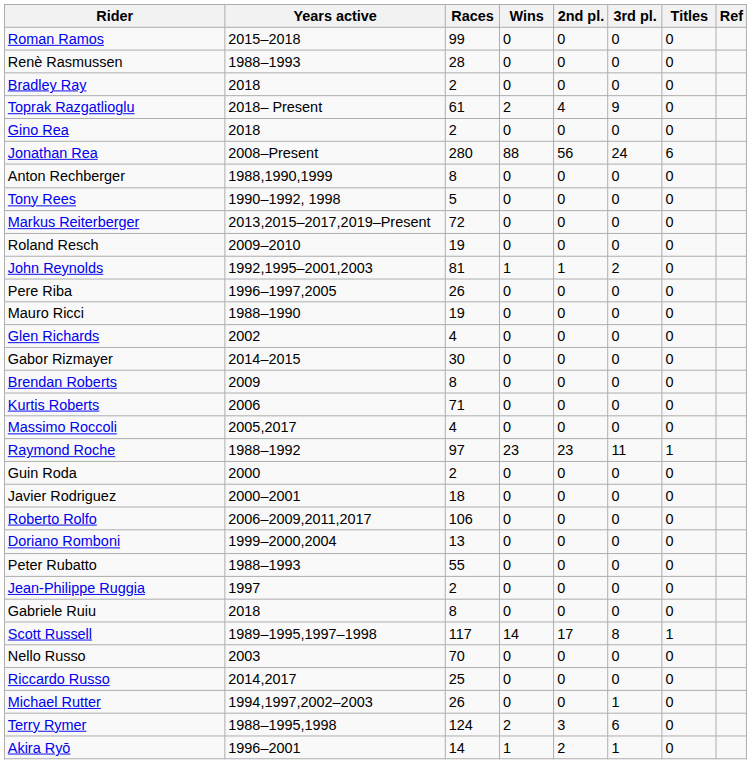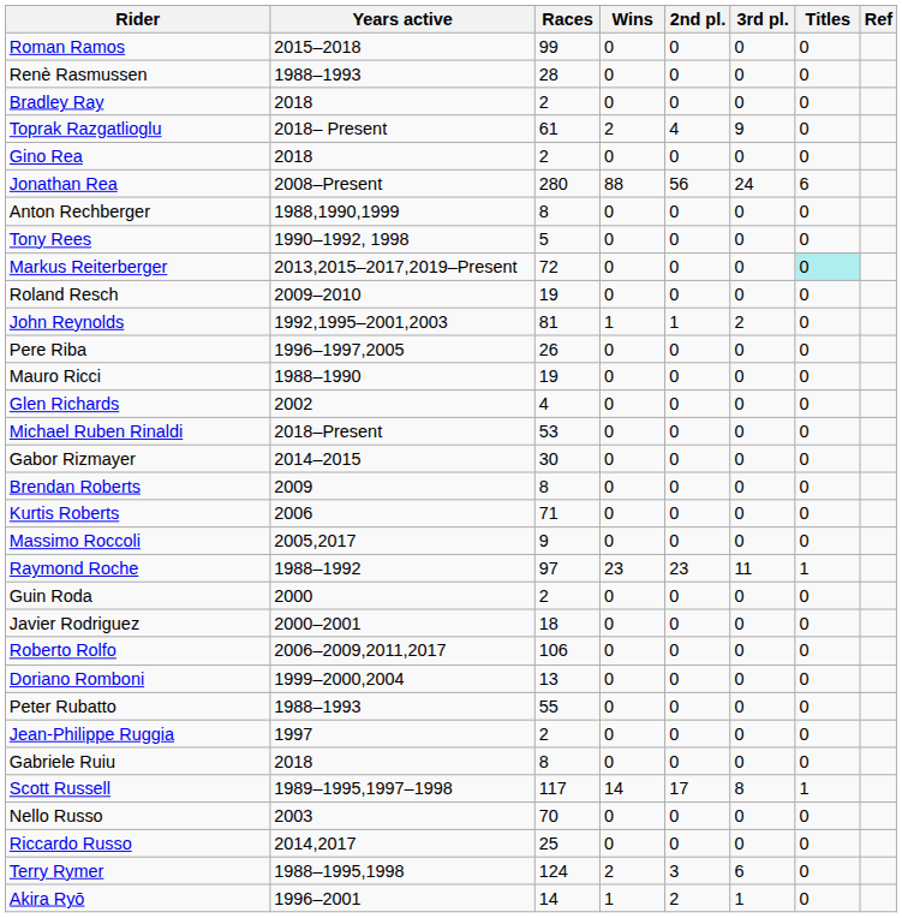 <table class="wikitable" style="font-size:95%;">
 <tr>
 <th width="225">Rider</th>
 <th width="225">Years active</th>
 <th width="50">Races</th>
 <th width="50">Wins</th>
 <th width="50">2nd pl.</th>
 <th width="50">3rd pl.</th>
 <th width="50">Titles</th>
 <th>Ref</th>
 </tr>
 <tr>
 <td> <a href='#'>Roman Ramos</a></td>
 <td>2015–2018</td>
 <td>99</td>
 <td>0</td>
 <td>0</td>
 <td>0</td>
 <td>0</td>
 <td></td>
 </tr>
 <tr>
 <td> Renè Rasmussen</td>
 <td>1988–1993</td>
 <td>28</td>
 <td>0</td>
 <td>0</td>
 <td>0</td>
 <td>0</td>
 <td></td>
 </tr>
 <tr>
 <td> <a href='#'>Bradley Ray</a></td>
 <td>2018</td>
 <td>2</td>
 <td>0</td>
 <td>0</td>
 <td>0</td>
 <td>0</td>
 <td></td>
 </tr>
 <tr>
 <td> <a href='#'>Toprak Razgatlioglu</a></td>
 <td>2018– Present</td>
 <td>61</td>
 <td>2</td>
 <td>4</td>
 <td>9</td>
 <td>0</td>
 <td></td>
 </tr>
 <tr>
 <td> <a href='#'>Gino Rea</a></td>
 <td>2018</td>
 <td>2</td>
 <td>0</td>
 <td>0</td>
 <td>0</td>
 <td>0</td>
 <td></td>
 </tr>
 <tr>
 <td> <a href='#'>Jonathan Rea</a></td>
 <td>2008–Present</td>
 <td>280</td>
 <td>88</td>
 <td>56</td>
 <td>24</td>
 <td>6</td>
 <td></td>
 </tr>
 <tr>
 <td> Anton Rechberger</td>
 <td>1988,1990,1999</td>
 <td>8</td>
 <td>0</td>
 <td>0</td>
 <td>0</td>
 <td>0</td>
 <td></td>
 </tr>
 <tr>
 <td> <a href='#'>Tony Rees</a></td>
 <td>1990–1992, 1998</td>
 <td>5</td>
 <td>0</td>
 <td>0</td>
 <td>0</td>
 <td>0</td>
 <td></td>
 </tr>
 <tr>
 <td> <a href='#'>Markus Reiterberger</a></td>
 <td>2013,2015–2017,2019–Present</td>
 <td>72</td>
 <td>0</td>
 <td>0</td>
 <td>0</td>
-<td>0</td>
+<td style="background: paleturquoise;">0</td>
 <td></td>
 </tr>
 <tr>
 <td> Roland Resch</td>
 <td>2009–2010</td>
 <td>19</td>
 <td>0</td>
 <td>0</td>
 <td>0</td>
 <td>0</td>
 <td></td>
 </tr>
 <tr>
 <td> <a href='#'>John Reynolds</a></td>
 <td>1992,1995–2001,2003</td>
 <td>81</td>
 <td>1</td>
 <td>1</td>
 <td>2</td>
 <td>0</td>
 <td></td>
 </tr>
 <tr>
 <td> Pere Riba</td>
 <td>1996–1997,2005</td>
 <td>26</td>
 <td>0</td>
 <td>0</td>
 <td>0</td>
 <td>0</td>
 <td></td>
 </tr>
 <tr>
 <td> Mauro Ricci</td>
 <td>1988–1990</td>
 <td>19</td>
 <td>0</td>
 <td>0</td>
 <td>0</td>
 <td>0</td>
 <td></td>
 </tr>
 <tr>
 <td> <a href='#'>Glen Richards</a></td>
 <td>2002</td>
 <td>4</td>
 <td>0</td>
 <td>0</td>
 <td>0</td>
 <td>0</td>
 <td></td>
 </tr>
 <tr>
+<td> <a href='#'>Michael Ruben Rinaldi</a></td>
+<td>2018–Present</td>
+<td>53</td>
+<td>0</td>
+<td>0</td>
+<td>0</td>
+<td>0</td>
+<td></td>
+</tr>
+<tr>
 <td> Gabor Rizmayer</td>
 <td>2014–2015</td>
 <td>30</td>
 <td>0</td>
 <td>0</td>
 <td>0</td>
 <td>0</td>
 <td></td>
 </tr>
 <tr>
 <td> <a href='#'>Brendan Roberts</a></td>
 <td>2009</td>
 <td>8</td>
 <td>0</td>
 <td>0</td>
 <td>0</td>
 <td>0</td>
 <td></td>
 </tr>
 <tr>
 <td> <a href='#'>Kurtis Roberts</a></td>
 <td>2006</td>
 <td>71</td>
 <td>0</td>
 <td>0</td>
 <td>0</td>
 <td>0</td>
 <td></td>
 </tr>
 <tr>
 <td> <a href='#'>Massimo Roccoli</a></td>
 <td>2005,2017</td>
-<td>4</td>
+<td>9</td>
 <td>0</td>
 <td>0</td>
 <td>0</td>
 <td>0</td>
 <td></td>
 </tr>
 <tr>
 <td> <a href='#'>Raymond Roche</a></td>
 <td>1988–1992</td>
 <td>97</td>
 <td>23</td>
 <td>23</td>
 <td>11</td>
 <td>1</td>
 <td></td>
 </tr>
 <tr>
 <td> Guin Roda</td>
 <td>2000</td>
 <td>2</td>
 <td>0</td>
 <td>0</td>
 <td>0</td>
 <td>0</td>
 <td></td>
 </tr>
 <tr>
 <td> Javier Rodriguez</td>
 <td>2000–2001</td>
 <td>18</td>
 <td>0</td>
 <td>0</td>
 <td>0</td>
 <td>0</td>
 <td></td>
 </tr>
 <tr>
 <td> <a href='#'>Roberto Rolfo</a></td>
 <td>2006–2009,2011,2017</td>
 <td>106</td>
 <td>0</td>
 <td>0</td>
 <td>0</td>
 <td>0</td>
 <td></td>
 </tr>
 <tr>
 <td> <a href='#'>Doriano Romboni</a></td>
 <td>1999–2000,2004</td>
 <td>13</td>
 <td>0</td>
 <td>0</td>
 <td>0</td>
 <td>0</td>
 <td></td>
 </tr>
 <tr>
 <td> Peter Rubatto</td>
 <td>1988–1993</td>
 <td>55</td>
 <td>0</td>
 <td>0</td>
 <td>0</td>
 <td>0</td>
 <td></td>
 </tr>
 <tr>
 <td> <a href='#'>Jean-Philippe Ruggia</a></td>
 <td>1997</td>
 <td>2</td>
 <td>0</td>
 <td>0</td>
 <td>0</td>
 <td>0</td>
 <td></td>
 </tr>
 <tr>
 <td> Gabriele Ruiu</td>
 <td>2018</td>
 <td>8</td>
 <td>0</td>
 <td>0</td>
 <td>0</td>
 <td>0</td>
 <td></td>
 </tr>
 <tr>
 <td> <a href='#'>Scott Russell</a></td>
 <td>1989–1995,1997–1998</td>
 <td>117</td>
 <td>14</td>
 <td>17</td>
 <td>8</td>
 <td>1</td>
 <td></td>
 </tr>
 <tr>
 <td> Nello Russo</td>
 <td>2003</td>
 <td>70</td>
 <td>0</td>
 <td>0</td>
 <td>0</td>
 <td>0</td>
 <td></td>
 </tr>
 <tr>
 <td> <a href='#'>Riccardo Russo</a></td>
 <td>2014,2017</td>
 <td>25</td>
 <td>0</td>
 <td>0</td>
 <td>0</td>
 <td>0</td>
 <td></td>
 </tr>
 <tr>
-<td> <a href='#'>Michael Rutter</a></td>
-<td>1994,1997,2002–2003</td>
-<td>26</td>
-<td>0</td>
-<td>0</td>
-<td>1</td>
-<td>0</td>
-<td></td>
-</tr>
-<tr>
 <td> <a href='#'>Terry Rymer</a></td>
 <td>1988–1995,1998</td>
 <td>124</td>
 <td>2</td>
 <td>3</td>
 <td>6</td>
 <td>0</td>
 <td></td>
 </tr>
 <tr>
 <td> <a href='#'>Akira Ryō</a></td>
 <td>1996–2001</td>
 <td>14</td>
 <td>1</td>
 <td>2</td>
 <td>1</td>
 <td>0</td>
 <td></td>
 </tr>
 </table>
